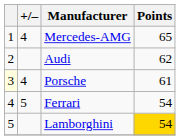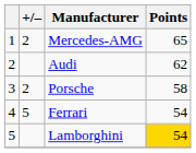 <table class="wikitable" style="font-size: 95%;">
 <tr>
 <th scope="col"></th>
 <th scope="col">+/–</th>
 <th scope="col">Manufacturer</th>
 <th scope="col">Points</th>
 </tr>
 <tr>
 <td align=center>1</td>
-<td align="left"> 4</td>
+<td align="left"> 2</td>
 <td> <a href='#'>Mercedes-AMG</a></td>
 <td align=right>65</td>
 </tr>
 <tr>
 <td align=center>2</td>
 <td align="left"></td>
 <td> <a href='#'>Audi</a></td>
 <td align=right>62</td>
 </tr>
 <tr>
-<td align=center style="background: lightyellow;">3</td>
-<td align="left"> 4</td>
+<td align=center>3</td>
+<td align="left"> 2</td>
 <td> <a href='#'>Porsche</a></td>
-<td align=right>61</td>
+<td align=right>58</td>
 </tr>
 <tr>
 <td align=center>4</td>
 <td align="left"> 5</td>
 <td> <a href='#'>Ferrari</a></td>
 <td align=right>54</td>
 </tr>
 <tr>
 <td align=center>5</td>
 <td align="left"></td>
 <td> <a href='#'>Lamborghini</a></td>
 <td align=right style="background: gold;">54</td>
 </tr>
 <tr>
 </tr>
 </table>
